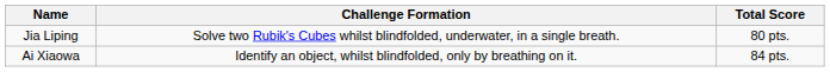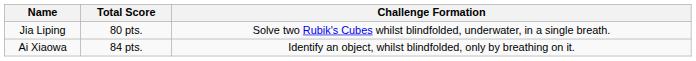 <table class="wikitable" style="width:80%; text-align:center">
 <tr>
 <th>Name</th>
+<th>Total Score</th>
 <th>Challenge Formation</th>
-<th>Total Score</th>
 </tr>
 <tr>
 <td>Jia Liping</td>
+<td>80 pts.</td>
 <td>Solve two <a href='#'>Rubik's Cubes</a> whilst blindfolded, underwater, in a single breath.</td>
-<td>80 pts.</td>
 </tr>
 <tr>
 <td>Ai Xiaowa</td>
+<td>84 pts.</td>
 <td>Identify an object, whilst blindfolded, only by breathing on it.</td>
-<td>84 pts.</td>
 </tr>
 </table>
